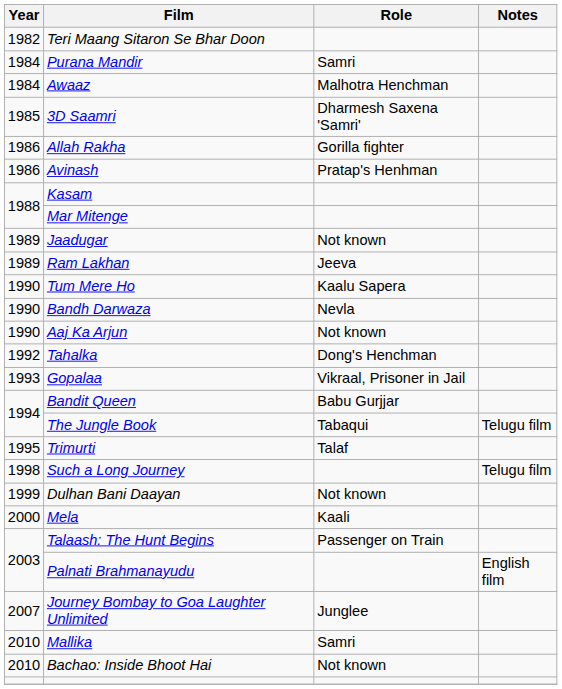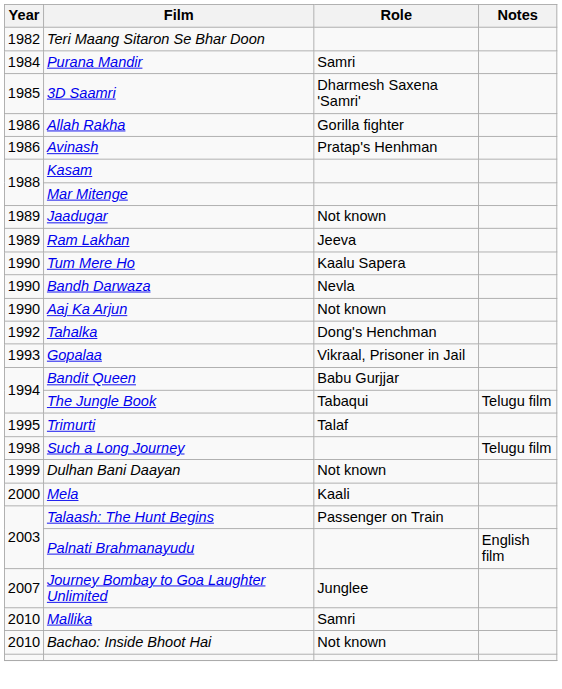 <table class="wikitable sortable">
 <tr>
 <th>Year</th>
 <th>Film</th>
 <th>Role</th>
 <th>Notes</th>
 </tr>
 <tr>
 <td>1982</td>
 <td><em>Teri Maang Sitaron Se Bhar Doon</em></td>
 <td></td>
 <td></td>
 </tr>
 <tr>
 <td>1984</td>
 <td><em><a href='#'>Purana Mandir</a></em></td>
 <td>Samri</td>
-<td></td>
-</tr>
-<tr>
-<td>1984</td>
-<td><em><a href='#'>Awaaz</a></em></td>
-<td>Malhotra Henchman</td>
 <td></td>
 </tr>
 <tr>
 <td>1985</td>
 <td><em><a href='#'>3D Saamri</a></em></td>
 <td>Dharmesh Saxena 'Samri'</td>
 <td></td>
 </tr>
 <tr>
 <td>1986</td>
 <td><em><a href='#'>Allah Rakha</a></em></td>
 <td>Gorilla fighter</td>
 <td></td>
 </tr>
 <tr>
 <td>1986</td>
 <td><em><a href='#'>Avinash</a></em></td>
 <td>Pratap's Henhman</td>
 <td></td>
 </tr>
 <tr>
 <td rowspan="2">1988</td>
 <td><em><a href='#'>Kasam</a></em></td>
 <td></td>
 <td></td>
 </tr>
 <tr>
 <td><em><a href='#'>Mar Mitenge</a></em></td>
 <td></td>
 <td></td>
 </tr>
 <tr>
 <td>1989</td>
 <td><em><a href='#'>Jaadugar</a></em></td>
 <td>Not known</td>
 <td></td>
 </tr>
 <tr>
 <td>1989</td>
 <td><em><a href='#'>Ram Lakhan</a></em></td>
 <td>Jeeva</td>
 <td></td>
 </tr>
 <tr>
 <td>1990</td>
 <td><em><a href='#'>Tum Mere Ho</a></em></td>
 <td>Kaalu Sapera</td>
 <td></td>
 </tr>
 <tr>
 <td>1990</td>
 <td><em><a href='#'>Bandh Darwaza</a></em></td>
 <td>Nevla</td>
 <td></td>
 </tr>
 <tr>
 <td>1990</td>
 <td><em><a href='#'>Aaj Ka Arjun</a></em></td>
 <td>Not known</td>
 <td></td>
 </tr>
 <tr>
 <td>1992</td>
 <td><em><a href='#'>Tahalka</a></em></td>
 <td>Dong's Henchman</td>
 <td></td>
 </tr>
 <tr>
 <td>1993</td>
 <td><em><a href='#'>Gopalaa</a></em></td>
 <td>Vikraal, Prisoner in Jail</td>
 <td></td>
 </tr>
 <tr>
 <td rowspan="2">1994</td>
 <td><em><a href='#'>Bandit Queen</a></em></td>
 <td>Babu Gurjjar</td>
 <td></td>
 </tr>
 <tr>
 <td><em><a href='#'>The Jungle Book</a></em></td>
 <td>Tabaqui</td>
 <td>Telugu film</td>
 </tr>
 <tr>
 <td>1995</td>
 <td><em><a href='#'>Trimurti</a></em></td>
 <td>Talaf</td>
 <td></td>
 </tr>
 <tr>
 <td>1998</td>
 <td><em><a href='#'>Such a Long Journey</a></em></td>
 <td></td>
 <td>Telugu film</td>
 </tr>
 <tr>
 <td>1999</td>
 <td><em>Dulhan Bani Daayan</em></td>
 <td>Not known</td>
 <td></td>
 </tr>
 <tr>
 <td>2000</td>
 <td><em><a href='#'>Mela</a></em></td>
 <td>Kaali</td>
 <td></td>
 </tr>
 <tr>
 <td rowspan="2">2003</td>
 <td><em><a href='#'>Talaash: The Hunt Begins</a></em></td>
 <td>Passenger on Train</td>
 <td></td>
 </tr>
 <tr>
 <td><em><a href='#'>Palnati Brahmanayudu</a></em></td>
 <td></td>
 <td>English film</td>
 </tr>
 <tr>
 <td>2007</td>
 <td><em><a href='#'>Journey Bombay to Goa Laughter Unlimited</a></em></td>
 <td>Junglee</td>
 <td></td>
 </tr>
 <tr>
 <td>2010</td>
 <td><em><a href='#'>Mallika</a></em></td>
 <td>Samri</td>
 <td></td>
 </tr>
 <tr>
 <td>2010</td>
 <td><em>Bachao: Inside Bhoot Hai</em></td>
 <td>Not known</td>
 <td></td>
 </tr>
 <tr>
 <td></td>
 <td></td>
 <td></td>
 <td></td>
 </tr>
 <tr>
 </tr>
 </table>
